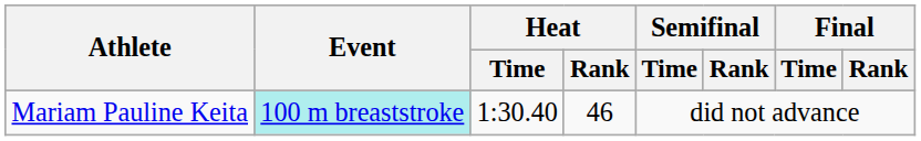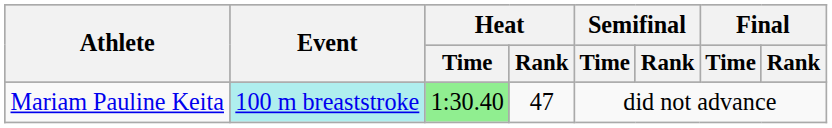 <table class=wikitable style="font-size:90%">
 <tr>
 <th rowspan="2">Athlete</th>
 <th rowspan="2">Event</th>
 <th colspan="2">Heat</th>
 <th colspan="2">Semifinal</th>
 <th colspan="2">Final</th>
 </tr>
 <tr style="font-size:95%">
 <th>Time</th>
 <th>Rank</th>
 <th>Time</th>
 <th>Rank</th>
 <th>Time</th>
 <th>Rank</th>
 </tr>
 <tr align=center>
 <td align=left><a href='#'>Mariam Pauline Keita</a></td>
 <td align=left style="background: paleturquoise;"><a href='#'>100 m breaststroke</a></td>
-<td>1:30.40</td>
-<td>46</td>
+<td style="background: lightgreen;">1:30.40</td>
+<td>47</td>
 <td colspan=4>did not advance</td>
 </tr>
 </table>
